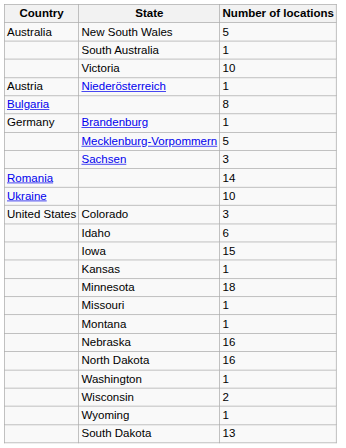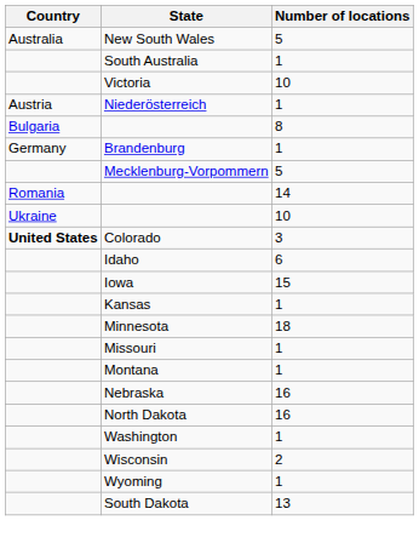 <table class="wikitable">
 <tr>
 <th>Country</th>
 <th>State</th>
 <th>Number of locations</th>
 </tr>
 <tr>
 <td>Australia</td>
 <td>New South Wales</td>
 <td>5</td>
 </tr>
 <tr>
 <td></td>
 <td>South Australia</td>
 <td>1</td>
 </tr>
 <tr>
 <td></td>
 <td>Victoria</td>
 <td>10</td>
 </tr>
 <tr>
 <td>Austria</td>
 <td><a href='#'>Niederösterreich</a></td>
 <td>1</td>
 </tr>
 <tr>
 <td><a href='#'>Bulgaria</a></td>
 <td></td>
 <td>8</td>
 </tr>
 <tr>
 <td>Germany</td>
 <td><a href='#'>Brandenburg</a></td>
 <td>1</td>
 </tr>
 <tr>
 <td></td>
 <td><a href='#'>Mecklenburg-Vorpommern</a></td>
 <td>5</td>
 </tr>
 <tr>
-<td></td>
-<td><a href='#'>Sachsen</a></td>
-<td>3</td>
-</tr>
-<tr>
 <td><a href='#'>Romania</a></td>
 <td></td>
 <td>14</td>
 </tr>
 <tr>
 <td><a href='#'>Ukraine</a></td>
 <td></td>
 <td>10</td>
 </tr>
 <tr>
-<td>United States</td>
+<td><strong>United States</strong></td>
 <td>Colorado</td>
 <td>3</td>
 </tr>
 <tr>
 <td></td>
 <td>Idaho</td>
 <td>6</td>
 </tr>
 <tr>
 <td></td>
 <td>Iowa</td>
 <td>15</td>
 </tr>
 <tr>
 <td></td>
 <td>Kansas</td>
 <td>1</td>
 </tr>
 <tr>
 <td></td>
 <td>Minnesota</td>
 <td>18</td>
 </tr>
 <tr>
 <td></td>
 <td>Missouri</td>
 <td>1</td>
 </tr>
 <tr>
 <td></td>
 <td>Montana</td>
 <td>1</td>
 </tr>
 <tr>
 <td></td>
 <td>Nebraska</td>
 <td>16</td>
 </tr>
 <tr>
 <td></td>
 <td>North Dakota</td>
 <td>16</td>
 </tr>
 <tr>
 <td></td>
 <td>Washington</td>
 <td>1</td>
 </tr>
 <tr>
 <td></td>
 <td>Wisconsin</td>
 <td>2</td>
 </tr>
 <tr>
 <td></td>
 <td>Wyoming</td>
 <td>1</td>
 </tr>
 <tr>
 <td></td>
 <td>South Dakota</td>
 <td>13</td>
 </tr>
 </table>
